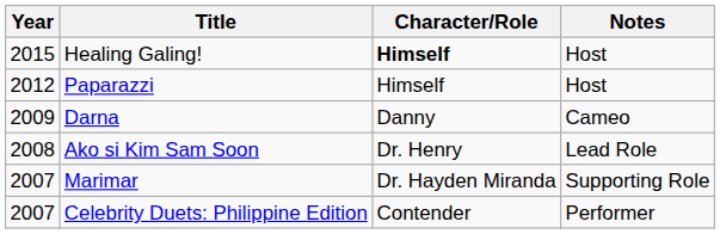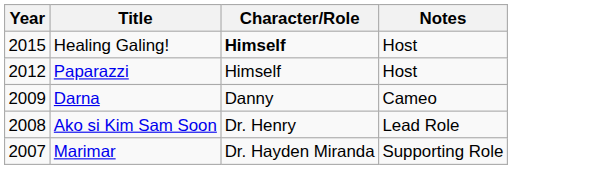 <table class="wikitable" style="font-size:95%;">
 <tr>
 <th>Year</th>
 <th>Title</th>
 <th>Character/Role</th>
 <th>Notes</th>
 </tr>
 <tr>
 <td>2015</td>
 <td>Healing Galing!</td>
 <td><strong>Himself</strong></td>
 <td>Host</td>
 </tr>
 <tr>
 <td>2012</td>
 <td><a href='#'>Paparazzi</a></td>
 <td>Himself</td>
 <td>Host</td>
 </tr>
 <tr>
 <td>2009</td>
 <td><a href='#'>Darna</a></td>
 <td>Danny</td>
 <td>Cameo</td>
 </tr>
 <tr>
 <td>2008</td>
 <td><a href='#'>Ako si Kim Sam Soon</a></td>
 <td>Dr. Henry</td>
 <td>Lead Role</td>
 </tr>
 <tr>
 <td>2007</td>
 <td><a href='#'>Marimar</a></td>
 <td>Dr. Hayden Miranda</td>
 <td>Supporting Role</td>
 </tr>
-<tr>
-<td>2007</td>
-<td><a href='#'>Celebrity Duets: Philippine Edition</a></td>
-<td>Contender</td>
-<td>Performer</td>
-</tr>
 </table>
